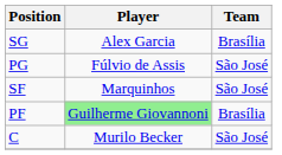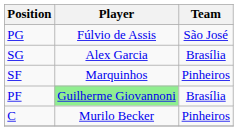 <table class="wikitable">
 <tr>
 <th>Position</th>
 <th>Player</th>
 <th>Team</th>
 </tr>
 <tr>
+<td><a href='#'>PG</a></td>
+<td align=center><a href='#'>Fúlvio de Assis</a></td>
+<td align=center><a href='#'>São José</a></td>
+</tr>
+<tr>
 <td><a href='#'>SG</a></td>
 <td align=center><a href='#'>Alex Garcia</a></td>
 <td align=center><a href='#'>Brasília</a></td>
 </tr>
 <tr>
-<td><a href='#'>PG</a></td>
-<td align=center><a href='#'>Fúlvio de Assis</a></td>
-<td align=center><a href='#'>São José</a></td>
-</tr>
-<tr>
 <td><a href='#'>SF</a></td>
 <td align=center><a href='#'>Marquinhos</a></td>
-<td align=center><a href='#'>São José</a></td>
+<td align=center><a href='#'>Pinheiros</a></td>
 </tr>
 <tr>
 <td><a href='#'>PF</a></td>
 <td align=center style="background: lightgreen;"><a href='#'>Guilherme Giovannoni</a></td>
 <td align=center><a href='#'>Brasília</a></td>
 </tr>
 <tr>
 <td><a href='#'>C</a></td>
 <td align=center><a href='#'>Murilo Becker</a></td>
-<td align=center><a href='#'>São José</a></td>
+<td align=center><a href='#'>Pinheiros</a></td>
 </tr>
 <tr>
 </tr>
 </table>
